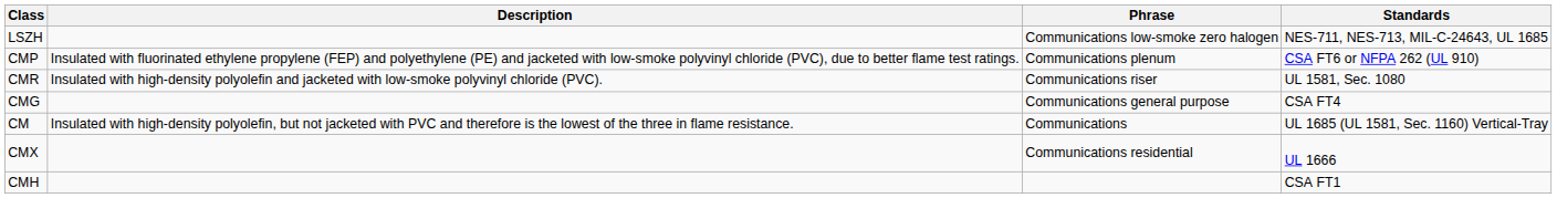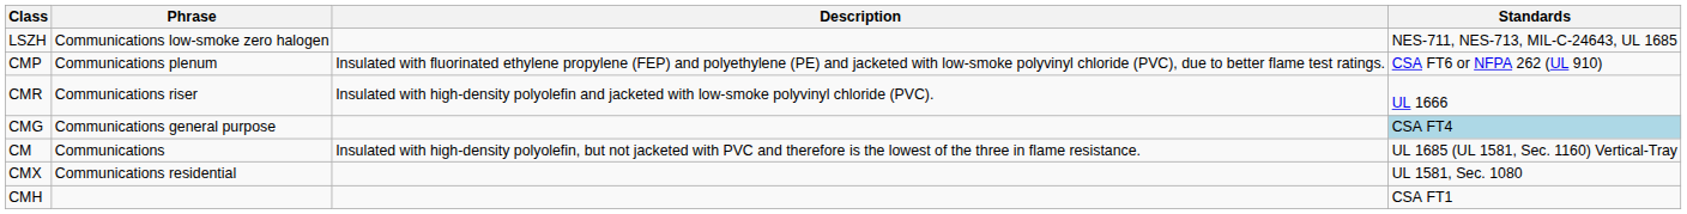 <table class="wikitable">
 <tr>
 <th>Class</th>
+<th>Phrase</th>
 <th>Description</th>
-<th>Phrase</th>
 <th>Standards</th>
 </tr>
 <tr>
 <td>LSZH</td>
+<td>Communications low-smoke zero halogen</td>
 <td></td>
-<td>Communications low-smoke zero halogen</td>
 <td>NES‑711, NES‑713, MIL‑C‑24643, UL 1685</td>
 </tr>
 <tr>
 <td>CMP</td>
+<td>Communications plenum</td>
 <td>Insulated with fluorinated ethylene propylene (FEP) and polyethylene (PE) and jacketed with low-smoke polyvinyl chloride (PVC), due to better flame test ratings.</td>
-<td>Communications plenum</td>
 <td><a href='#'>CSA</a> FT6 or <a href='#'>NFPA</a> 262 (<a href='#'>UL</a> 910)</td>
 </tr>
 <tr>
 <td>CMR</td>
+<td>Communications riser</td>
 <td>Insulated with high-density polyolefin and jacketed with low-smoke polyvinyl chloride (PVC).</td>
-<td>Communications riser</td>
-<td>UL 1581, Sec. 1080 </td>
+<td><br><a href='#'>UL</a> 1666</td>
 </tr>
 <tr>
 <td>CMG</td>
+<td>Communications general purpose</td>
 <td></td>
-<td>Communications general purpose</td>
-<td>CSA FT4</td>
+<td style="background: lightblue;">CSA FT4</td>
 </tr>
 <tr>
 <td>CM</td>
+<td>Communications</td>
 <td>Insulated with high-density polyolefin, but not jacketed with PVC and therefore is the lowest of the three in flame resistance.</td>
-<td>Communications</td>
 <td>UL 1685 (UL 1581, Sec. 1160) Vertical-Tray</td>
 </tr>
 <tr>
 <td>CMX</td>
+<td>Communications residential</td>
 <td></td>
-<td>Communications residential</td>
-<td><br><a href='#'>UL</a> 1666</td>
+<td>UL 1581, Sec. 1080 </td>
 </tr>
 <tr>
 <td>CMH</td>
 <td></td>
 <td></td>
 <td>CSA FT1</td>
 </tr>
 </table>
